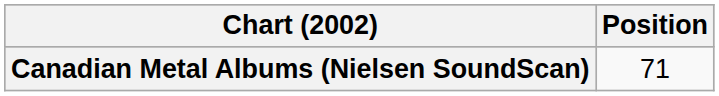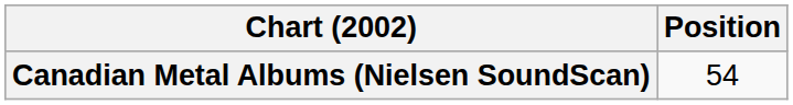 <table class="wikitable plainrowheaders">
 <tr>
 <th>Chart (2002)</th>
 <th>Position</th>
 </tr>
 <tr>
 <th scope="row">Canadian Metal Albums (Nielsen SoundScan)</th>
-<td align=center>71</td>
+<td align=center>54</td>
 </tr>
 </table>
